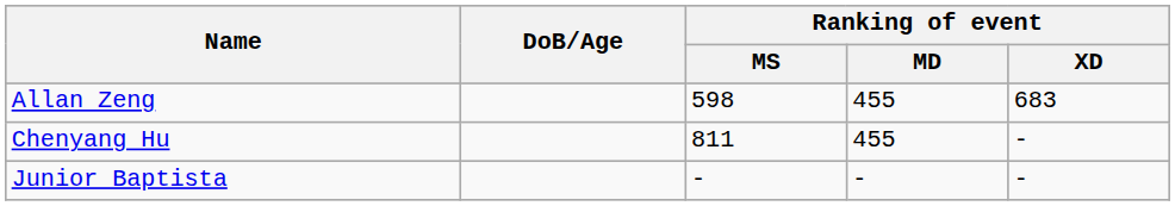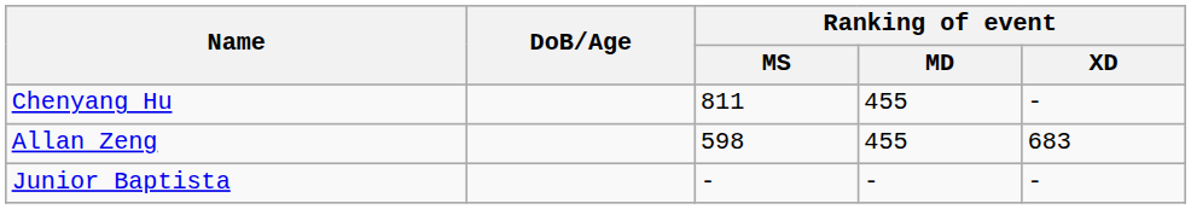 <table class="wikitable" style="width:600px; font-size:95%;">
 <tr>
 <th rowspan="2" align="left">Name</th>
 <th rowspan="2" align="left">DoB/Age</th>
 <th colspan="3" align="center">Ranking of event</th>
 </tr>
 <tr>
 <th align="center">MS</th>
 <th>MD</th>
 <th align="center">XD</th>
 </tr>
 <tr>
+<td><a href='#'>Chenyang Hu</a></td>
+<td></td>
+<td>811</td>
+<td>455</td>
+<td>-</td>
+</tr>
+<tr>
 <td><a href='#'>Allan Zeng</a></td>
 <td></td>
 <td>598</td>
 <td>455</td>
 <td>683</td>
-</tr>
-<tr>
-<td><a href='#'>Chenyang Hu</a></td>
-<td></td>
-<td>811</td>
-<td>455</td>
-<td>-</td>
 </tr>
 <tr>
 <td><a href='#'>Junior Baptista</a></td>
 <td></td>
 <td>-</td>
 <td>-</td>
 <td>-</td>
 </tr>
 </table>
